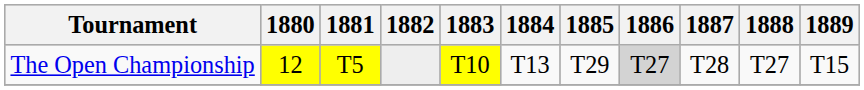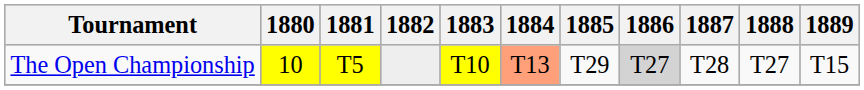 <table class="wikitable" style="font-size:95%;text-align:center;">
 <tr>
 <th>Tournament</th>
 <th>1880</th>
 <th>1881</th>
 <th>1882</th>
 <th>1883</th>
 <th>1884</th>
 <th>1885</th>
 <th>1886</th>
 <th>1887</th>
 <th>1888</th>
 <th>1889</th>
 </tr>
 <tr>
 <td align=left><a href='#'>The Open Championship</a></td>
-<td style="background:yellow;">12</td>
+<td style="background:yellow;">10</td>
 <td style="background:yellow;">T5</td>
 <td style="background:#eeeeee;"></td>
 <td style="background:yellow;">T10</td>
-<td>T13</td>
+<td style="background: lightsalmon;">T13</td>
 <td>T29</td>
 <td style="background: lightgrey;">T27</td>
 <td>T28</td>
 <td>T27</td>
 <td>T15</td>
 </tr>
 <tr>
 </tr>
 </table>
